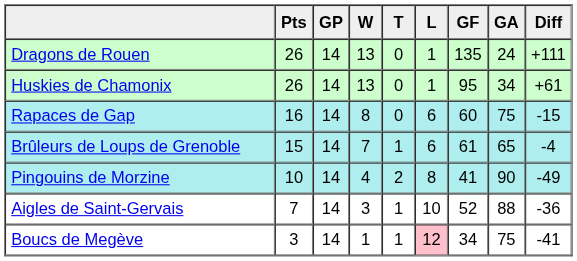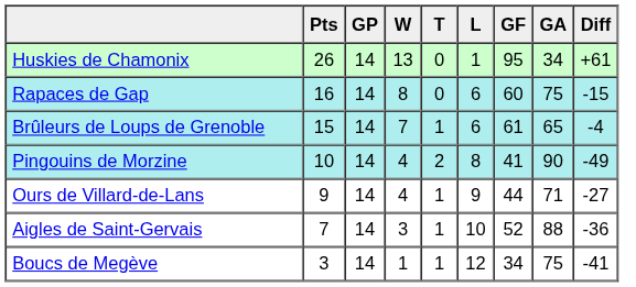 <table border=1 cellpadding=5 cellspacing=0>
 <tr>
 <th bgcolor="#efefef" width="250">　</th>
 <th bgcolor="#efefef" width="20">Pts</th>
 <th bgcolor="#efefef" width="20">GP</th>
 <th bgcolor="#efefef" width="20">W</th>
 <th bgcolor="#efefef" width="20">T</th>
 <th bgcolor="#efefef" width="20">L</th>
 <th bgcolor="#efefef" width="20">GF</th>
 <th bgcolor="#efefef" width="20">GA</th>
 <th bgcolor="#efefef" width="20">Diff</th>
-</tr>
-<tr align=center bgcolor="#ccffcc">
-<td align=left><a href='#'>Dragons de Rouen</a></td>
-<td>26</td>
-<td>14</td>
-<td>13</td>
-<td>0</td>
-<td>1</td>
-<td>135</td>
-<td>24</td>
-<td>+111</td>
 </tr>
 <tr align=center bgcolor="#ccffcc">
 <td align=left><a href='#'>Huskies de Chamonix</a></td>
 <td>26</td>
 <td>14</td>
 <td>13</td>
 <td>0</td>
 <td>1</td>
 <td>95</td>
 <td>34</td>
 <td>+61</td>
 </tr>
 <tr align=center bgcolor="#afeeee">
 <td align=left><a href='#'>Rapaces de Gap</a></td>
 <td>16</td>
 <td>14</td>
 <td>8</td>
 <td>0</td>
 <td>6</td>
 <td>60</td>
 <td>75</td>
 <td>-15</td>
 </tr>
 <tr align=center bgcolor="#afeeee">
 <td align=left><a href='#'>Brûleurs de Loups de Grenoble</a></td>
 <td>15</td>
 <td>14</td>
 <td>7</td>
 <td>1</td>
 <td>6</td>
 <td>61</td>
 <td>65</td>
 <td>-4</td>
 </tr>
 <tr align=center bgcolor="#afeeee">
 <td align=left><a href='#'>Pingouins de Morzine</a></td>
 <td>10</td>
 <td>14</td>
 <td>4</td>
 <td>2</td>
 <td>8</td>
 <td>41</td>
 <td>90</td>
 <td>-49</td>
 </tr>
 <tr align=center>
+<td align=left><a href='#'>Ours de Villard-de-Lans</a></td>
+<td>9</td>
+<td>14</td>
+<td>4</td>
+<td>1</td>
+<td>9</td>
+<td>44</td>
+<td>71</td>
+<td>-27</td>
+</tr>
+<tr align=center>
 <td align=left><a href='#'>Aigles de Saint-Gervais</a></td>
 <td>7</td>
 <td>14</td>
 <td>3</td>
 <td>1</td>
 <td>10</td>
 <td>52</td>
 <td>88</td>
 <td>-36</td>
 </tr>
 <tr align=center>
 <td align=left><a href='#'>Boucs de Megève</a></td>
 <td>3</td>
 <td>14</td>
 <td>1</td>
 <td>1</td>
-<td style="background: pink;">12</td>
+<td>12</td>
 <td>34</td>
 <td>75</td>
 <td>-41</td>
 </tr>
 </table>
